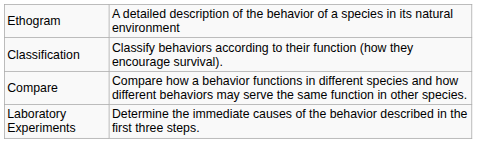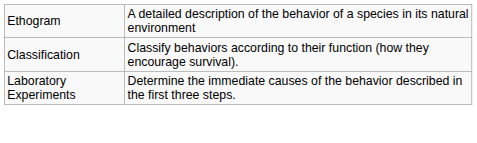 <table class="wikitable">
 <tr>
 <td>Ethogram</td>
 <td>A detailed description of the behavior of a species in its natural environment</td>
 </tr>
 <tr>
 <td>Classification</td>
 <td>Classify behaviors according to their function (how they encourage survival).</td>
 </tr>
 <tr>
-<td>Compare</td>
-<td>Compare how a behavior functions in different species and how different behaviors may serve the same function in other species.</td>
-</tr>
-<tr>
 <td>Laboratory Experiments</td>
 <td>Determine the immediate causes of the behavior described in the first three steps.</td>
 </tr>
 </table>
